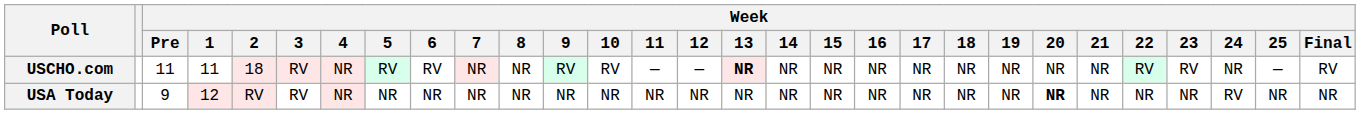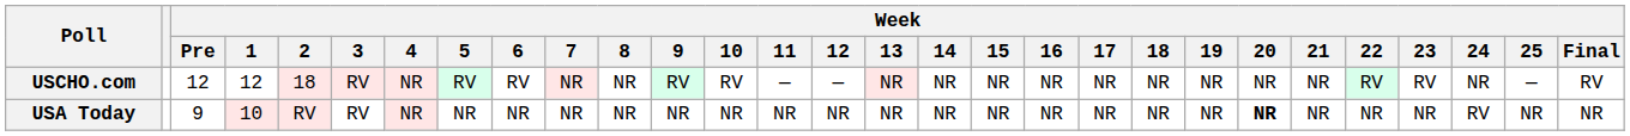 <table class="wikitable" style="white-space:nowrap;">
 <tr>
 <th scope="col" width="100" rowspan="2">Poll</th>
 <th rowspan="2"></th>
 <th colspan="27">Week</th>
 </tr>
 <tr>
 <th scope="col" width="30">Pre</th>
 <th scope="col" width="30">1</th>
 <th scope="col" width="30">2</th>
 <th scope="col" width="30">3</th>
 <th scope="col" width="30">4</th>
 <th scope="col" width="30">5</th>
 <th scope="col" width="30">6</th>
 <th scope="col" width="30">7</th>
 <th scope="col" width="30">8</th>
 <th scope="col" width="30">9</th>
 <th scope="col" width="30">10</th>
 <th scope="col" width="30">11</th>
 <th scope="col" width="30">12</th>
 <th scope="col" width="30">13</th>
 <th scope="col" width="30">14</th>
 <th scope="col" width="30">15</th>
 <th scope="col" width="30">16</th>
 <th scope="col" width="30">17</th>
 <th scope="col" width="30">18</th>
 <th scope="col" width="30">19</th>
 <th scope="col" width="30">20</th>
 <th scope="col" width="30">21</th>
 <th scope="col" width="30">22</th>
 <th scope="col" width="30">23</th>
 <th scope="col" width="30">24</th>
 <th scope="col" width="30">25</th>
 <th scope="col" width="30">Final</th>
 </tr>
 <tr style="text-align:center;">
 <th>USCHO.com</th>
 <td bgcolor=FFFFFF></td>
-<td bgcolor=FFFFFF>11</td>
-<td bgcolor=FFFFFF>11</td>
+<td bgcolor=FFFFFF>12</td>
+<td bgcolor=FFFFFF>12</td>
 <td bgcolor=FFE6E6>18</td>
 <td bgcolor=FFE6E6>RV</td>
 <td bgcolor=FFE6E6>NR</td>
 <td bgcolor=D8FFEB>RV</td>
 <td bgcolor=FFFFFF>RV</td>
 <td bgcolor=FFE6E6>NR</td>
 <td bgcolor=FFFFFF>NR</td>
 <td bgcolor=D8FFEB>RV</td>
 <td bgcolor=FFFFFF>RV</td>
 <td bgcolor=FFFFFF>—</td>
 <td bgcolor=FFFFFF>—</td>
-<td bgcolor=FFE6E6><strong>NR</strong></td>
+<td bgcolor=FFE6E6>NR</td>
 <td bgcolor=FFFFFF>NR</td>
 <td bgcolor=FFFFFF>NR</td>
 <td bgcolor=FFFFFF>NR</td>
 <td bgcolor=FFFFFF>NR</td>
 <td bgcolor=FFFFFF>NR</td>
 <td bgcolor=FFFFFF>NR</td>
 <td bgcolor=FFFFFF>NR</td>
 <td bgcolor=FFFFFF>NR</td>
 <td bgcolor=D8FFEB>RV</td>
 <td bgcolor=FFFFFF>RV</td>
 <td bgcolor=FFFFFF>NR</td>
 <td bgcolor=FFFFFF>—</td>
 <td bgcolor=FFFFFF>RV</td>
 </tr>
 <tr style="text-align:center;">
 <th>USA Today</th>
 <td bgcolor=FFFFFF></td>
 <td bgcolor=FFFFFF>9</td>
-<td bgcolor=FFE6E6>12</td>
+<td bgcolor=FFE6E6>10</td>
 <td bgcolor=FFE6E6>RV</td>
 <td bgcolor=FFFFFF>RV</td>
 <td bgcolor=FFE6E6>NR</td>
 <td bgcolor=FFFFFF>NR</td>
 <td bgcolor=FFFFFF>NR</td>
 <td bgcolor=FFFFFF>NR</td>
 <td bgcolor=FFFFFF>NR</td>
 <td bgcolor=FFFFFF>NR</td>
 <td bgcolor=FFFFFF>NR</td>
 <td bgcolor=FFFFFF>NR</td>
 <td bgcolor=FFFFFF>NR</td>
 <td bgcolor=FFFFFF>NR</td>
 <td bgcolor=FFFFFF>NR</td>
 <td bgcolor=FFFFFF>NR</td>
 <td bgcolor=FFFFFF>NR</td>
 <td bgcolor=FFFFFF>NR</td>
 <td bgcolor=FFFFFF>NR</td>
 <td bgcolor=FFFFFF>NR</td>
 <td bgcolor=FFFFFF><strong>NR</strong></td>
 <td bgcolor=FFFFFF>NR</td>
 <td bgcolor=FFFFFF>NR</td>
 <td bgcolor=FFFFFF>NR</td>
 <td bgcolor=FFFFFF>RV</td>
 <td bgcolor=FFFFFF>NR</td>
 <td bgcolor=FFFFFF>NR</td>
 </tr>
 </table>
